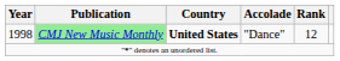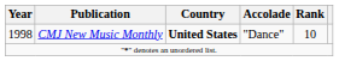 <table class="wikitable sortable" style="margin:0em 1em 1em 0pt">
 <tr>
 <th>Year</th>
 <th>Publication</th>
 <th>Country</th>
 <th>Accolade</th>
 <th>Rank</th>
 <th class=unsortable></th>
 </tr>
 <tr>
 <td align=center>1998</td>
-<td style="background: lightgreen;"><em><a href='#'>CMJ New Music Monthly</a></em></td>
+<td><em><a href='#'>CMJ New Music Monthly</a></em></td>
 <td><strong>United States</strong></td>
 <td>"Dance"</td>
-<td align=center>12</td>
+<td align=center>10</td>
 <td></td>
 </tr>
 <tr class="sortbottom">
 <td colspan=6 style=font-size:8pt; align=center>"<strong>*</strong>" denotes an unordered list.</td>
 </tr>
 </table>
